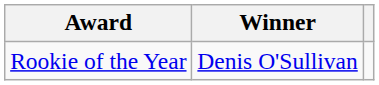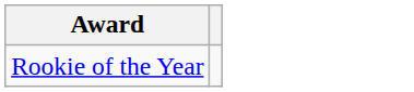 <table class="wikitable">
 <tr>
 <th>Award</th>
-<th>Winner</th>
 <th></th>
 </tr>
 <tr>
 <td><a href='#'>Rookie of the Year</a></td>
-<td> <a href='#'>Denis O'Sullivan</a></td>
 <td></td>
 </tr>
 </table>
